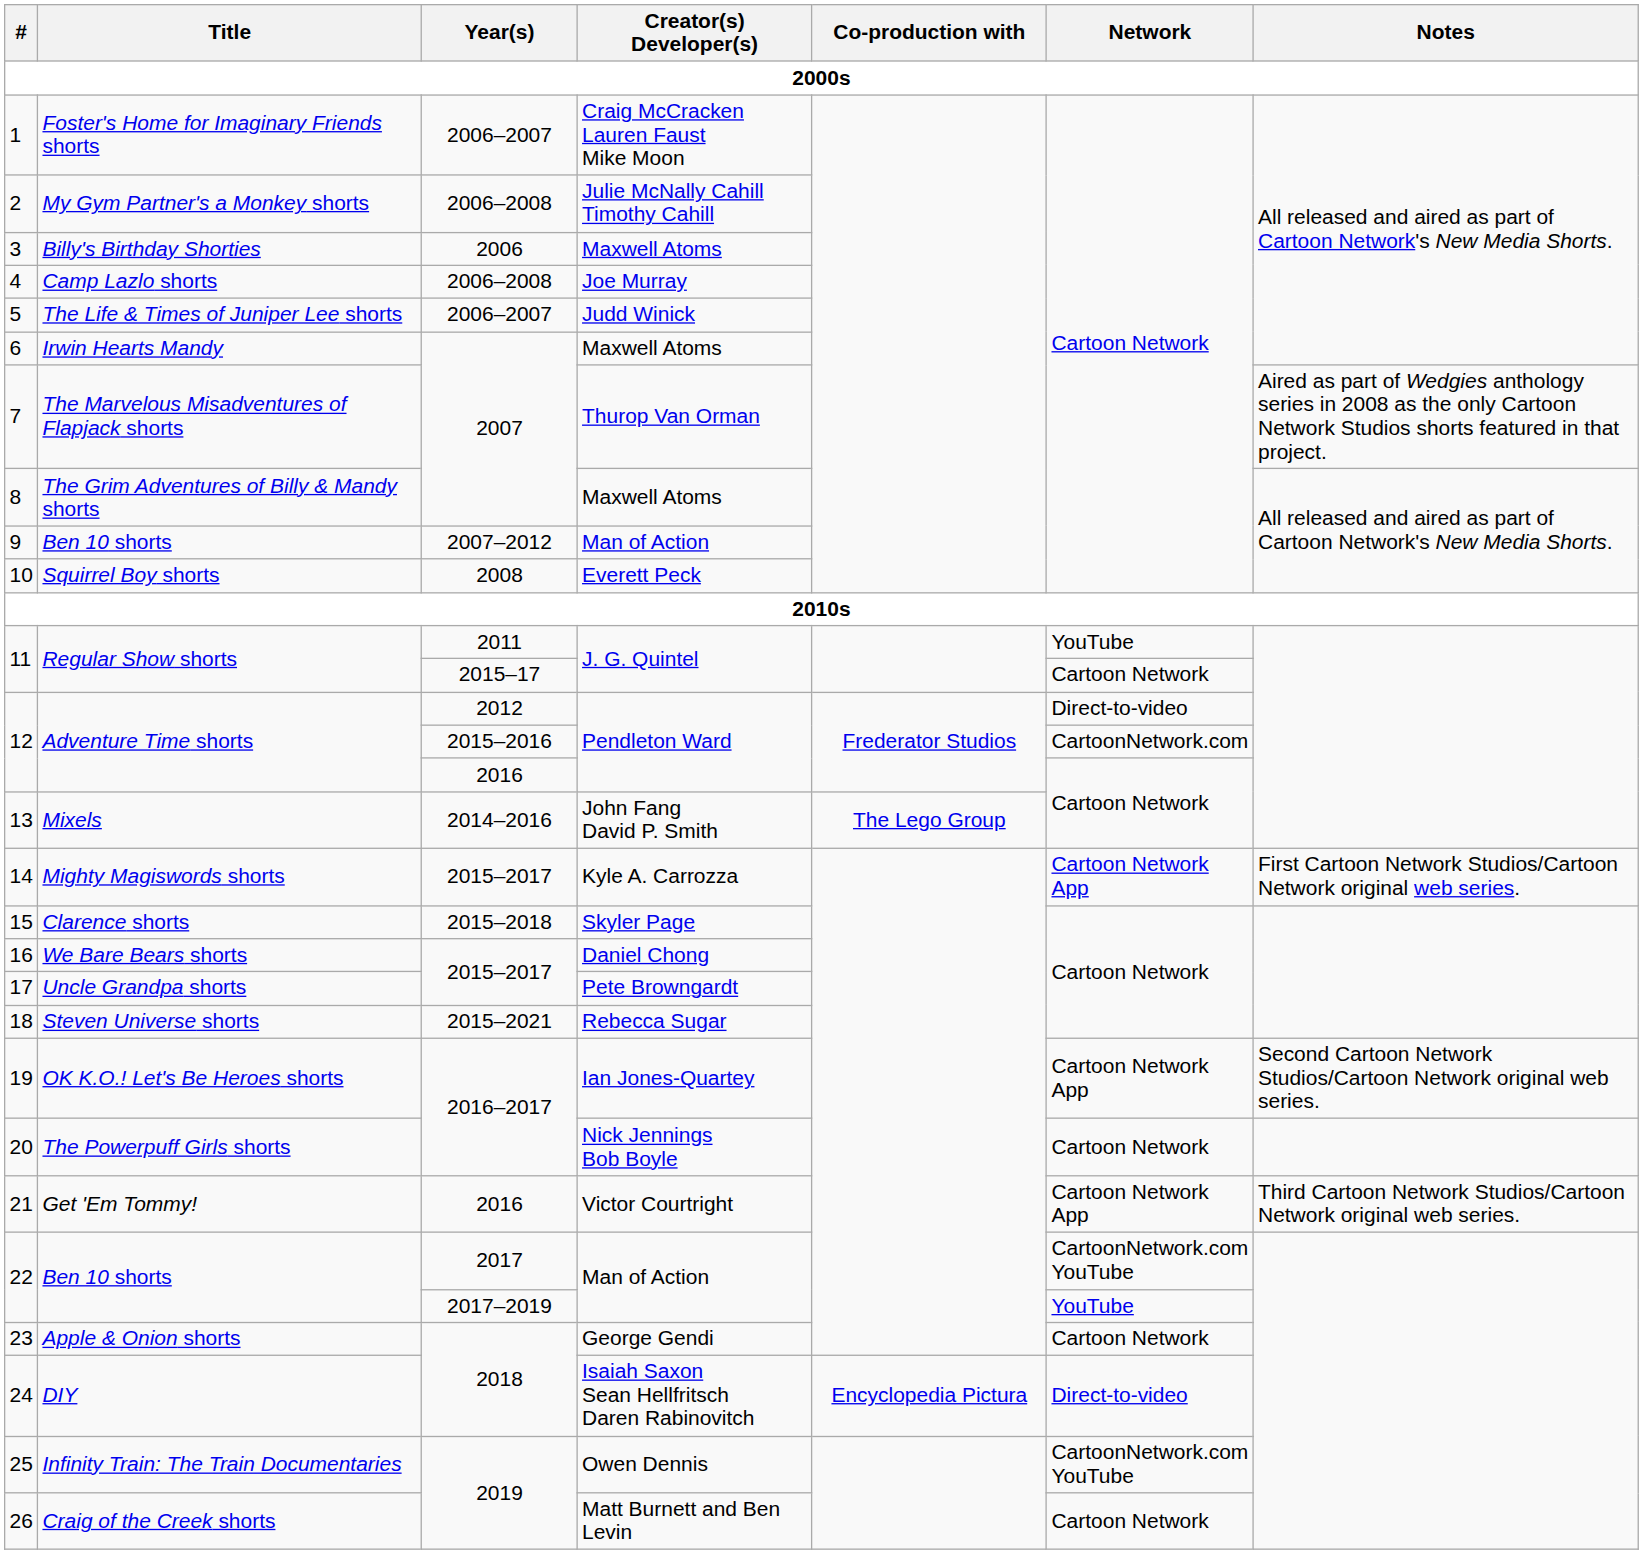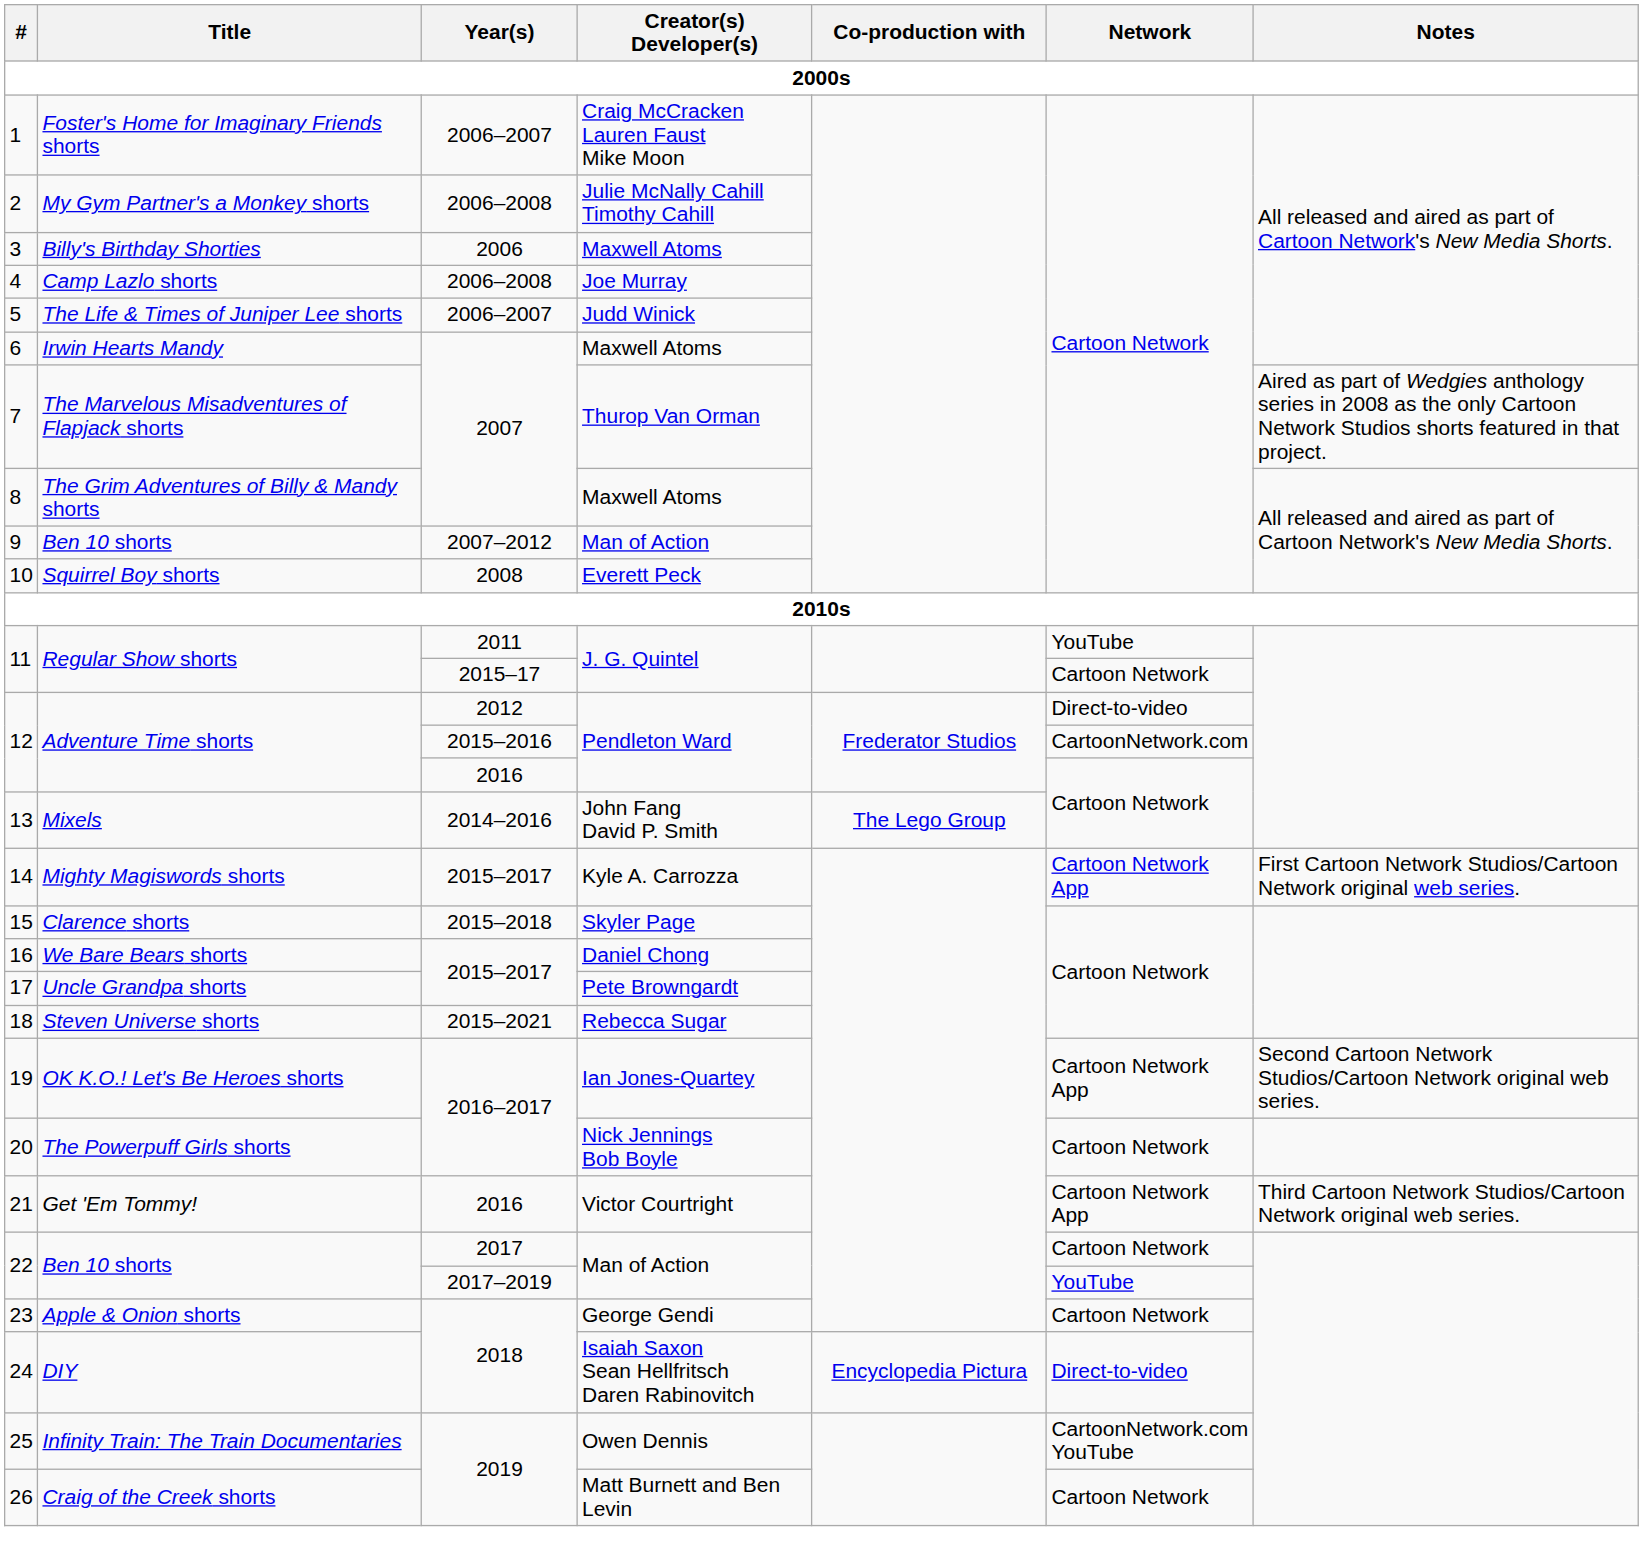 <table class="wikitable sortable" style="width: auto; style=" width:100%;" table-layout: fixed;" |>
 <tr>
 <th>#</th>
 <th style="width:25%;">Title</th>
 <th style="width:10%;">Year(s)</th>
 <th style="width:15%;">Creator(s)<br>Developer(s)</th>
 <th style="width:15%;">Co-production with</th>
 <th style="width:10%;">Network</th>
 <th style="width:45%;" class="unsortable">Notes</th>
 </tr>
 <tr>
 <th colspan="7" style="background-color:#ffffff;">2000s</th>
 </tr>
 <tr>
 <td>1</td>
 <td><a href='#'><em>Foster's Home for Imaginary Friends</em> shorts</a></td>
 <td align="center">2006–2007</td>
 <td><a href='#'>Craig McCracken</a><br><a href='#'>Lauren Faust</a><br>Mike Moon</td>
 <td rowspan="10" align="center"></td>
 <td rowspan="10"><a href='#'>Cartoon Network</a></td>
 <td rowspan="6">All released and aired as part of <a href='#'>Cartoon Network</a>'s <em>New Media Shorts</em>.</td>
 </tr>
 <tr>
 <td>2</td>
 <td><a href='#'><em>My Gym Partner's a Monkey</em> shorts</a></td>
 <td align="center">2006–2008</td>
 <td><a href='#'>Julie McNally Cahill</a><br><a href='#'>Timothy Cahill</a></td>
 </tr>
 <tr>
 <td>3</td>
 <td><em><a href='#'>Billy's Birthday Shorties</a></em></td>
 <td align="center">2006</td>
 <td><a href='#'>Maxwell Atoms</a></td>
 </tr>
 <tr>
 <td>4</td>
 <td><a href='#'><em>Camp Lazlo</em> shorts</a></td>
 <td align="center">2006–2008</td>
 <td><a href='#'>Joe Murray</a></td>
 </tr>
 <tr>
 <td>5</td>
 <td><a href='#'><em>The Life & Times of Juniper Lee</em> shorts</a></td>
 <td align="center">2006–2007</td>
 <td><a href='#'>Judd Winick</a></td>
 </tr>
 <tr>
 <td>6</td>
 <td><em><a href='#'>Irwin Hearts Mandy</a></em></td>
 <td rowspan="3" align="center">2007</td>
 <td>Maxwell Atoms</td>
 </tr>
 <tr>
 <td>7</td>
 <td><a href='#'><em>The Marvelous Misadventures of Flapjack</em> shorts</a></td>
 <td><a href='#'>Thurop Van Orman</a></td>
 <td>Aired as part of <em>Wedgies</em> anthology series in 2008 as the only Cartoon Network Studios shorts featured in that project.</td>
 </tr>
 <tr>
 <td>8</td>
 <td><a href='#'><em>The Grim Adventures of Billy & Mandy</em> shorts</a></td>
 <td>Maxwell Atoms</td>
 <td rowspan="3">All released and aired as part of Cartoon Network's <em>New Media Shorts</em>.</td>
 </tr>
 <tr>
 <td>9</td>
 <td><a href='#'><em>Ben 10</em> shorts</a></td>
 <td align="center">2007–2012</td>
 <td><a href='#'>Man of Action</a></td>
 </tr>
 <tr>
 <td>10</td>
 <td><a href='#'><em>Squirrel Boy</em> shorts</a></td>
 <td align="center">2008</td>
 <td><a href='#'>Everett Peck</a></td>
 </tr>
 <tr>
 <th colspan="7" style="background-color:#ffffff;">2010s</th>
 </tr>
 <tr>
 <td rowspan="2">11</td>
 <td rowspan="2"><a href='#'><em>Regular Show</em> shorts</a></td>
 <td align="center">2011</td>
 <td rowspan="2"><a href='#'>J. G. Quintel</a></td>
 <td align="center" rowspan="2"></td>
 <td>YouTube</td>
 <td rowspan="6"></td>
 </tr>
 <tr>
 <td align="center">2015–17</td>
 <td>Cartoon Network</td>
 </tr>
 <tr>
 <td rowspan="3">12</td>
 <td rowspan="3"><a href='#'><em>Adventure Time</em> shorts</a></td>
 <td align="center">2012</td>
 <td rowspan="3"><a href='#'>Pendleton Ward</a></td>
 <td align="center" rowspan="3"><a href='#'>Frederator Studios</a></td>
 <td>Direct-to-video</td>
 </tr>
 <tr>
 <td align="center">2015–2016</td>
 <td>CartoonNetwork.com</td>
 </tr>
 <tr>
 <td align="center">2016</td>
 <td rowspan="2">Cartoon Network</td>
 </tr>
 <tr>
 <td>13</td>
 <td><em><a href='#'>Mixels</a></em></td>
 <td align="center">2014–2016</td>
 <td>John Fang<br>David P. Smith</td>
 <td align="center"><a href='#'>The Lego Group</a></td>
 </tr>
 <tr>
 <td>14</td>
 <td><a href='#'><em>Mighty Magiswords</em> shorts</a></td>
 <td align="center">2015–2017</td>
 <td>Kyle A. Carrozza</td>
 <td rowspan="11" align="center"></td>
 <td><a href='#'>Cartoon Network App</a></td>
 <td>First Cartoon Network Studios/Cartoon Network original <a href='#'>web series</a>.</td>
 </tr>
 <tr>
 <td>15</td>
 <td><a href='#'><em>Clarence</em> shorts</a></td>
 <td align="center">2015–2018</td>
 <td><a href='#'>Skyler Page</a></td>
 <td rowspan="4">Cartoon Network</td>
 <td rowspan="4"></td>
 </tr>
 <tr>
 <td>16</td>
 <td><a href='#'><em>We Bare Bears</em> shorts</a></td>
 <td rowspan="2" align="center">2015–2017</td>
 <td><a href='#'>Daniel Chong</a></td>
 </tr>
 <tr>
 <td>17</td>
 <td><a href='#'><em>Uncle Grandpa</em> shorts</a></td>
 <td><a href='#'>Pete Browngardt</a></td>
 </tr>
 <tr>
 <td>18</td>
 <td><a href='#'><em>Steven Universe</em> shorts</a></td>
 <td align="center">2015–2021</td>
 <td><a href='#'>Rebecca Sugar</a></td>
 </tr>
 <tr>
 <td>19</td>
 <td><a href='#'><em>OK K.O.! Let's Be Heroes</em> shorts</a></td>
 <td rowspan="2" align="center">2016–2017</td>
 <td><a href='#'>Ian Jones-Quartey</a></td>
 <td>Cartoon Network App</td>
 <td>Second Cartoon Network Studios/Cartoon Network original web series.</td>
 </tr>
 <tr>
 <td>20</td>
 <td><a href='#'><em>The Powerpuff Girls</em> shorts</a></td>
 <td><a href='#'>Nick Jennings</a><br><a href='#'>Bob Boyle</a></td>
 <td>Cartoon Network</td>
 <td></td>
 </tr>
 <tr>
 <td>21</td>
 <td><em>Get 'Em Tommy!</em></td>
 <td align="center">2016</td>
 <td>Victor Courtright</td>
 <td>Cartoon Network App</td>
 <td>Third Cartoon Network Studios/Cartoon Network original web series.</td>
 </tr>
 <tr>
 <td rowspan="2">22</td>
 <td rowspan="2"><a href='#'><em>Ben 10</em> shorts</a></td>
 <td align="center">2017</td>
 <td rowspan="2">Man of Action</td>
-<td>CartoonNetwork.com<br>YouTube</td>
+<td>Cartoon Network</td>
 <td rowspan="6"></td>
 </tr>
 <tr>
 <td align="center">2017–2019</td>
 <td><a href='#'>YouTube</a></td>
 </tr>
 <tr>
 <td>23</td>
 <td><a href='#'><em>Apple & Onion</em> shorts</a></td>
 <td rowspan="2" align="center">2018</td>
 <td>George Gendi</td>
 <td>Cartoon Network</td>
 </tr>
 <tr>
 <td>24</td>
 <td><em><a href='#'>DIY</a></em></td>
 <td><a href='#'>Isaiah Saxon</a><br>Sean Hellfritsch<br>Daren Rabinovitch</td>
 <td align="center"><a href='#'>Encyclopedia Pictura</a></td>
 <td><a href='#'>Direct-to-video</a></td>
 </tr>
 <tr>
 <td>25</td>
 <td><a href='#'><em>Infinity Train: The Train Documentaries</em></a></td>
 <td rowspan="2" align="center">2019</td>
 <td>Owen Dennis</td>
 <td rowspan="2" align="center"></td>
 <td>CartoonNetwork.com<br>YouTube</td>
 </tr>
 <tr>
 <td>26</td>
 <td><a href='#'><em>Craig of the Creek</em> shorts</a></td>
 <td>Matt Burnett and Ben Levin</td>
 <td>Cartoon Network</td>
 </tr>
 </table>
